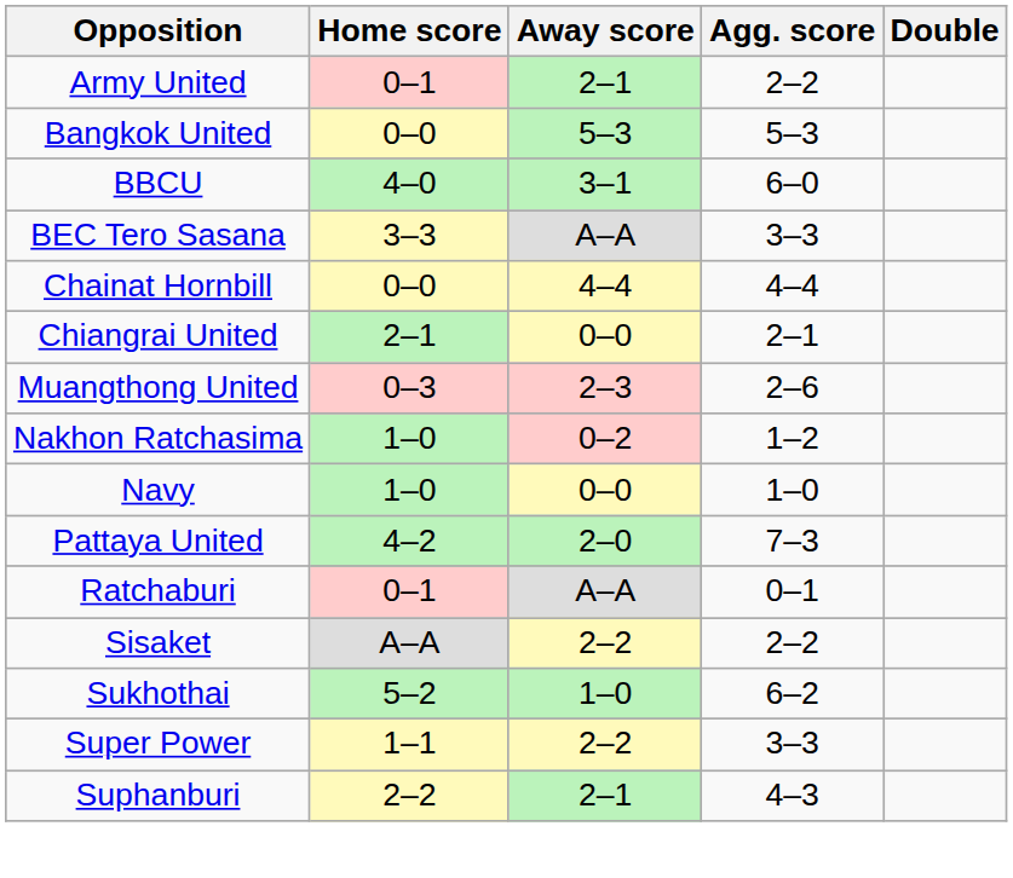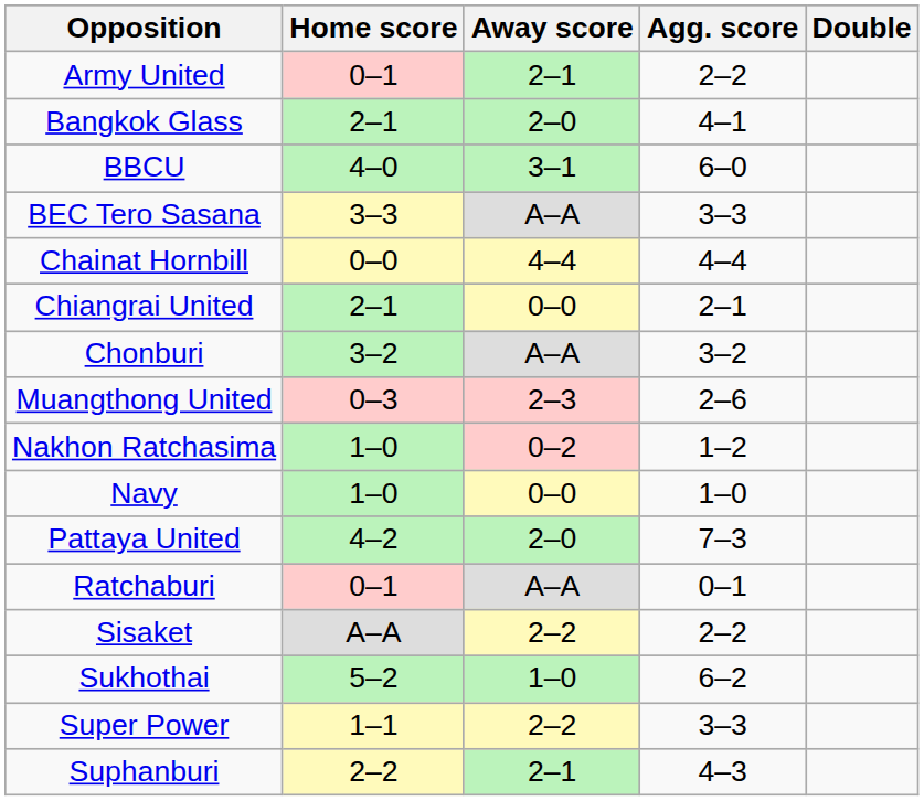 <table class="wikitable" style="text-align: center;">
 <tr>
 <th>Opposition</th>
 <th>Home score</th>
 <th>Away score</th>
 <th>Agg. score</th>
 <th>Double</th>
 </tr>
 <tr>
 <td><a href='#'>Army United</a></td>
 <td style="background:#FFCCCC;">0–1</td>
 <td style="background:#BBF3BB;">2–1</td>
 <td>2–2</td>
 <td></td>
 </tr>
 <tr>
-<td><a href='#'>Bangkok United</a></td>
-<td style="background:#fffabb;">0–0</td>
-<td style="background:#BBF3BB;">5–3</td>
-<td>5–3</td>
+<td><a href='#'>Bangkok Glass</a></td>
+<td style="background:#BBF3BB;">2–1</td>
+<td style="background:#BBF3BB;">2–0</td>
+<td>4–1</td>
 <td></td>
 </tr>
 <tr>
 <td><a href='#'>BBCU</a></td>
 <td style="background:#BBF3BB;">4–0</td>
 <td style="background:#BBF3BB;">3–1</td>
 <td>6–0</td>
 <td></td>
 </tr>
 <tr>
 <td><a href='#'>BEC Tero Sasana</a></td>
 <td style="background:#fffabb;">3–3</td>
 <td style="background:#ddd;">A–A</td>
 <td>3–3</td>
 <td></td>
 </tr>
 <tr>
 <td><a href='#'>Chainat Hornbill</a></td>
 <td style="background:#fffabb;">0–0</td>
 <td style="background:#fffabb;">4–4</td>
 <td>4–4</td>
 <td></td>
 </tr>
 <tr>
 <td><a href='#'>Chiangrai United</a></td>
 <td style="background:#BBF3BB;">2–1</td>
 <td style="background:#fffabb;">0–0</td>
 <td>2–1</td>
+<td></td>
+</tr>
+<tr>
+<td><a href='#'>Chonburi</a></td>
+<td style="background:#BBF3BB;">3–2</td>
+<td style="background:#ddd;">A–A</td>
+<td>3–2</td>
 <td></td>
 </tr>
 <tr>
 <td><a href='#'>Muangthong United</a></td>
 <td style="background:#FFCCCC;">0–3</td>
 <td style="background:#FFCCCC;">2–3</td>
 <td>2–6</td>
 <td></td>
 </tr>
 <tr>
 <td><a href='#'>Nakhon Ratchasima</a></td>
 <td style="background:#BBF3BB;">1–0</td>
 <td style="background:#FFCCCC;">0–2</td>
 <td>1–2</td>
 <td></td>
 </tr>
 <tr>
 <td><a href='#'>Navy</a></td>
 <td style="background:#BBF3BB;">1–0</td>
 <td style="background:#fffabb;">0–0</td>
 <td>1–0</td>
 <td></td>
 </tr>
 <tr>
 <td><a href='#'>Pattaya United</a></td>
 <td style="background:#BBF3BB;">4–2</td>
 <td style="background:#BBF3BB;">2–0</td>
 <td>7–3</td>
 <td></td>
 </tr>
 <tr>
 <td><a href='#'>Ratchaburi</a></td>
 <td style="background:#FFCCCC;">0–1</td>
 <td style="background:#ddd;">A–A</td>
 <td>0–1</td>
 <td></td>
 </tr>
 <tr>
 <td><a href='#'>Sisaket</a></td>
 <td style="background:#ddd;">A–A</td>
 <td style="background:#fffabb;">2–2</td>
 <td>2–2</td>
 <td></td>
 </tr>
 <tr>
 <td><a href='#'>Sukhothai</a></td>
 <td style="background:#BBF3BB;">5–2</td>
 <td style="background:#BBF3BB;">1–0</td>
 <td>6–2</td>
 <td></td>
 </tr>
 <tr>
 <td><a href='#'>Super Power</a></td>
 <td style="background:#fffabb;">1–1</td>
 <td style="background:#fffabb;">2–2</td>
 <td>3–3</td>
 <td></td>
 </tr>
 <tr>
 <td><a href='#'>Suphanburi</a></td>
 <td style="background:#fffabb;">2–2</td>
 <td style="background:#BBF3BB;">2–1</td>
 <td>4–3</td>
 <td></td>
 </tr>
 </table>
